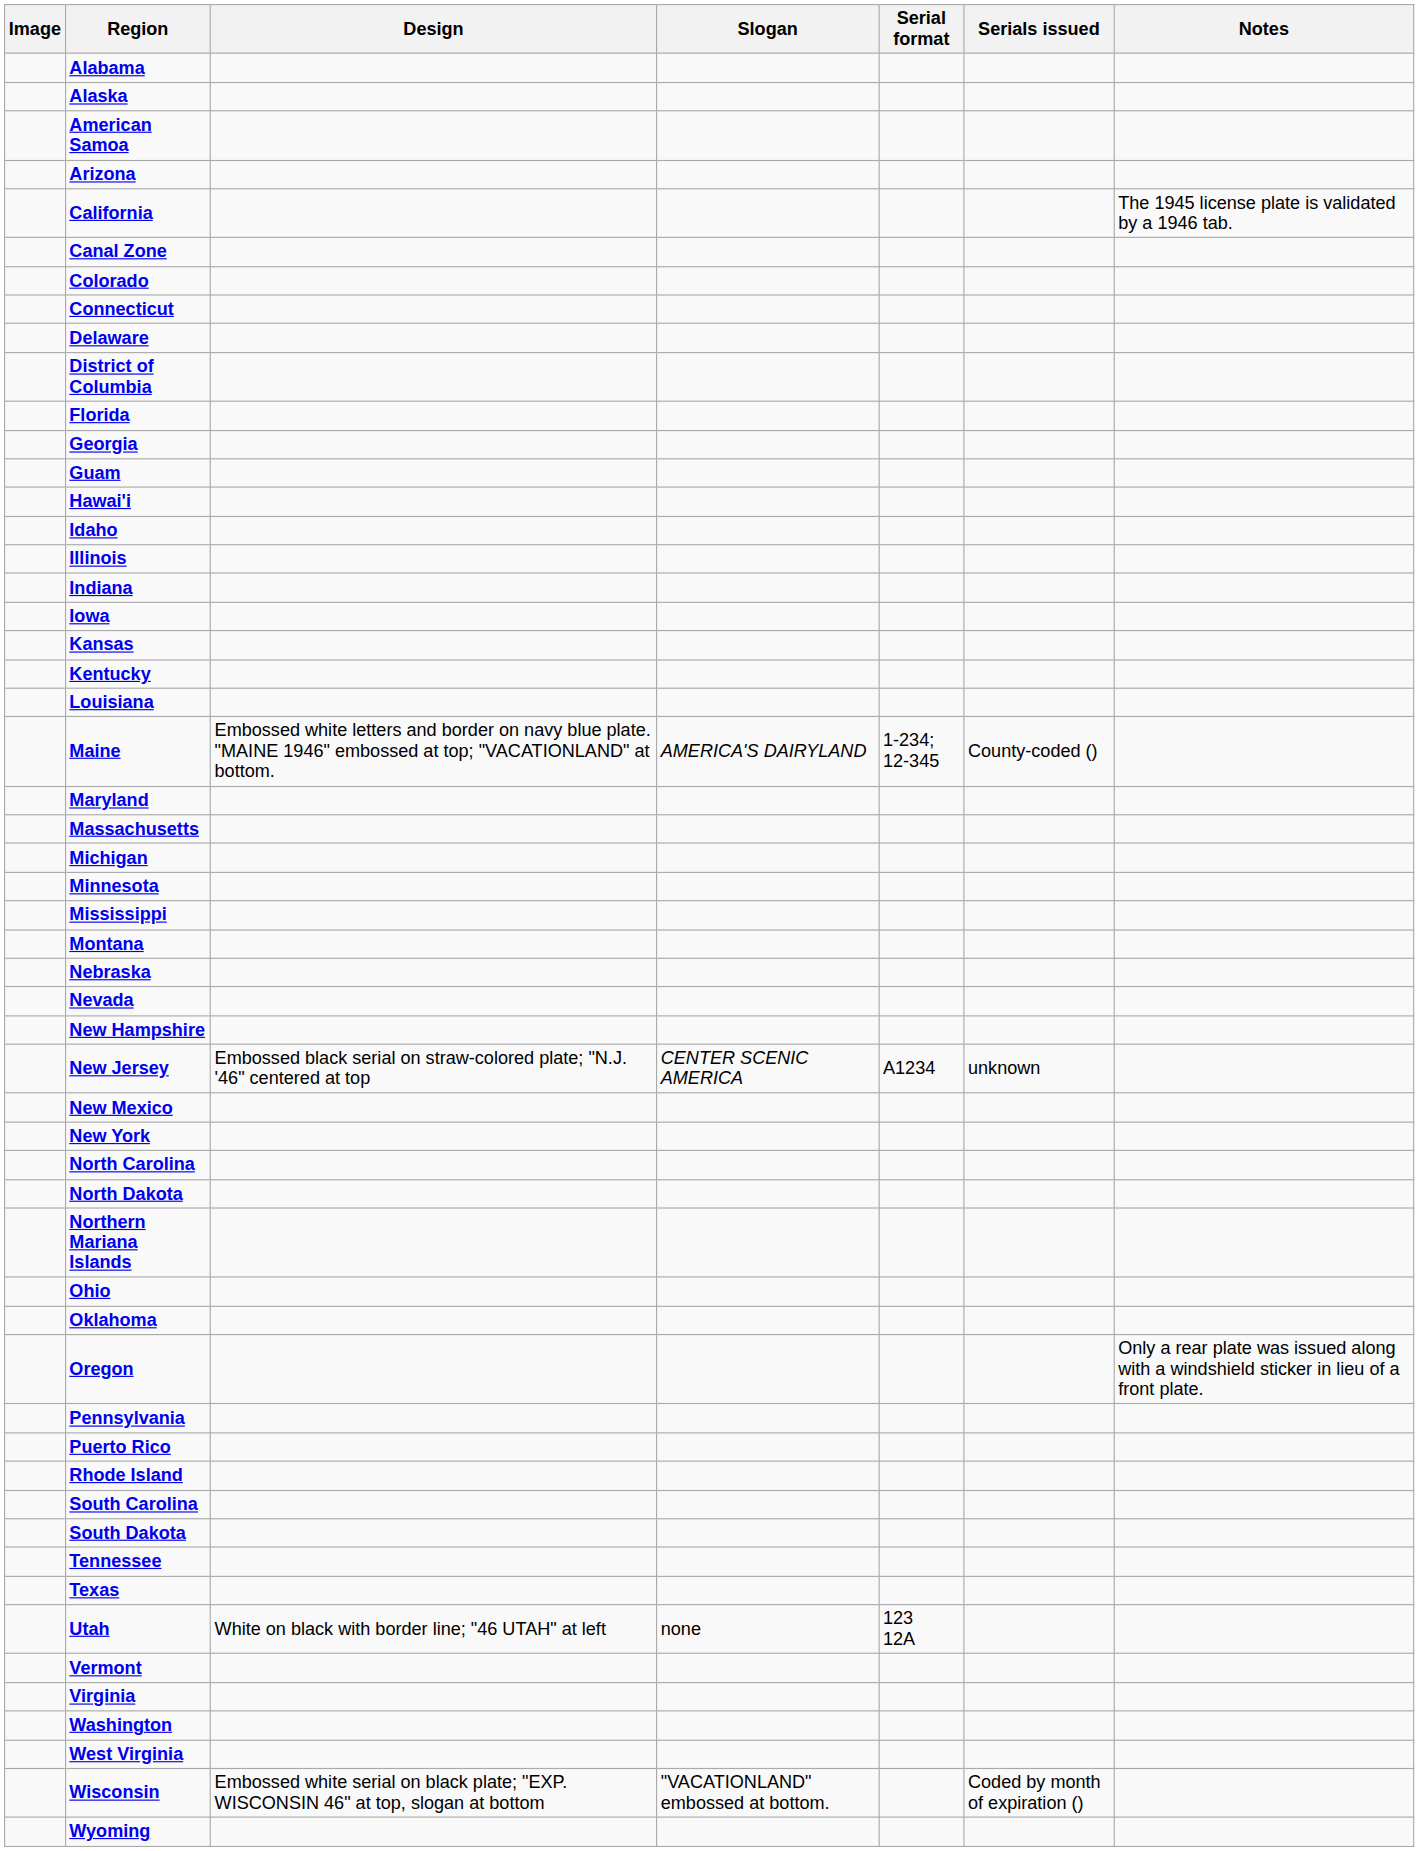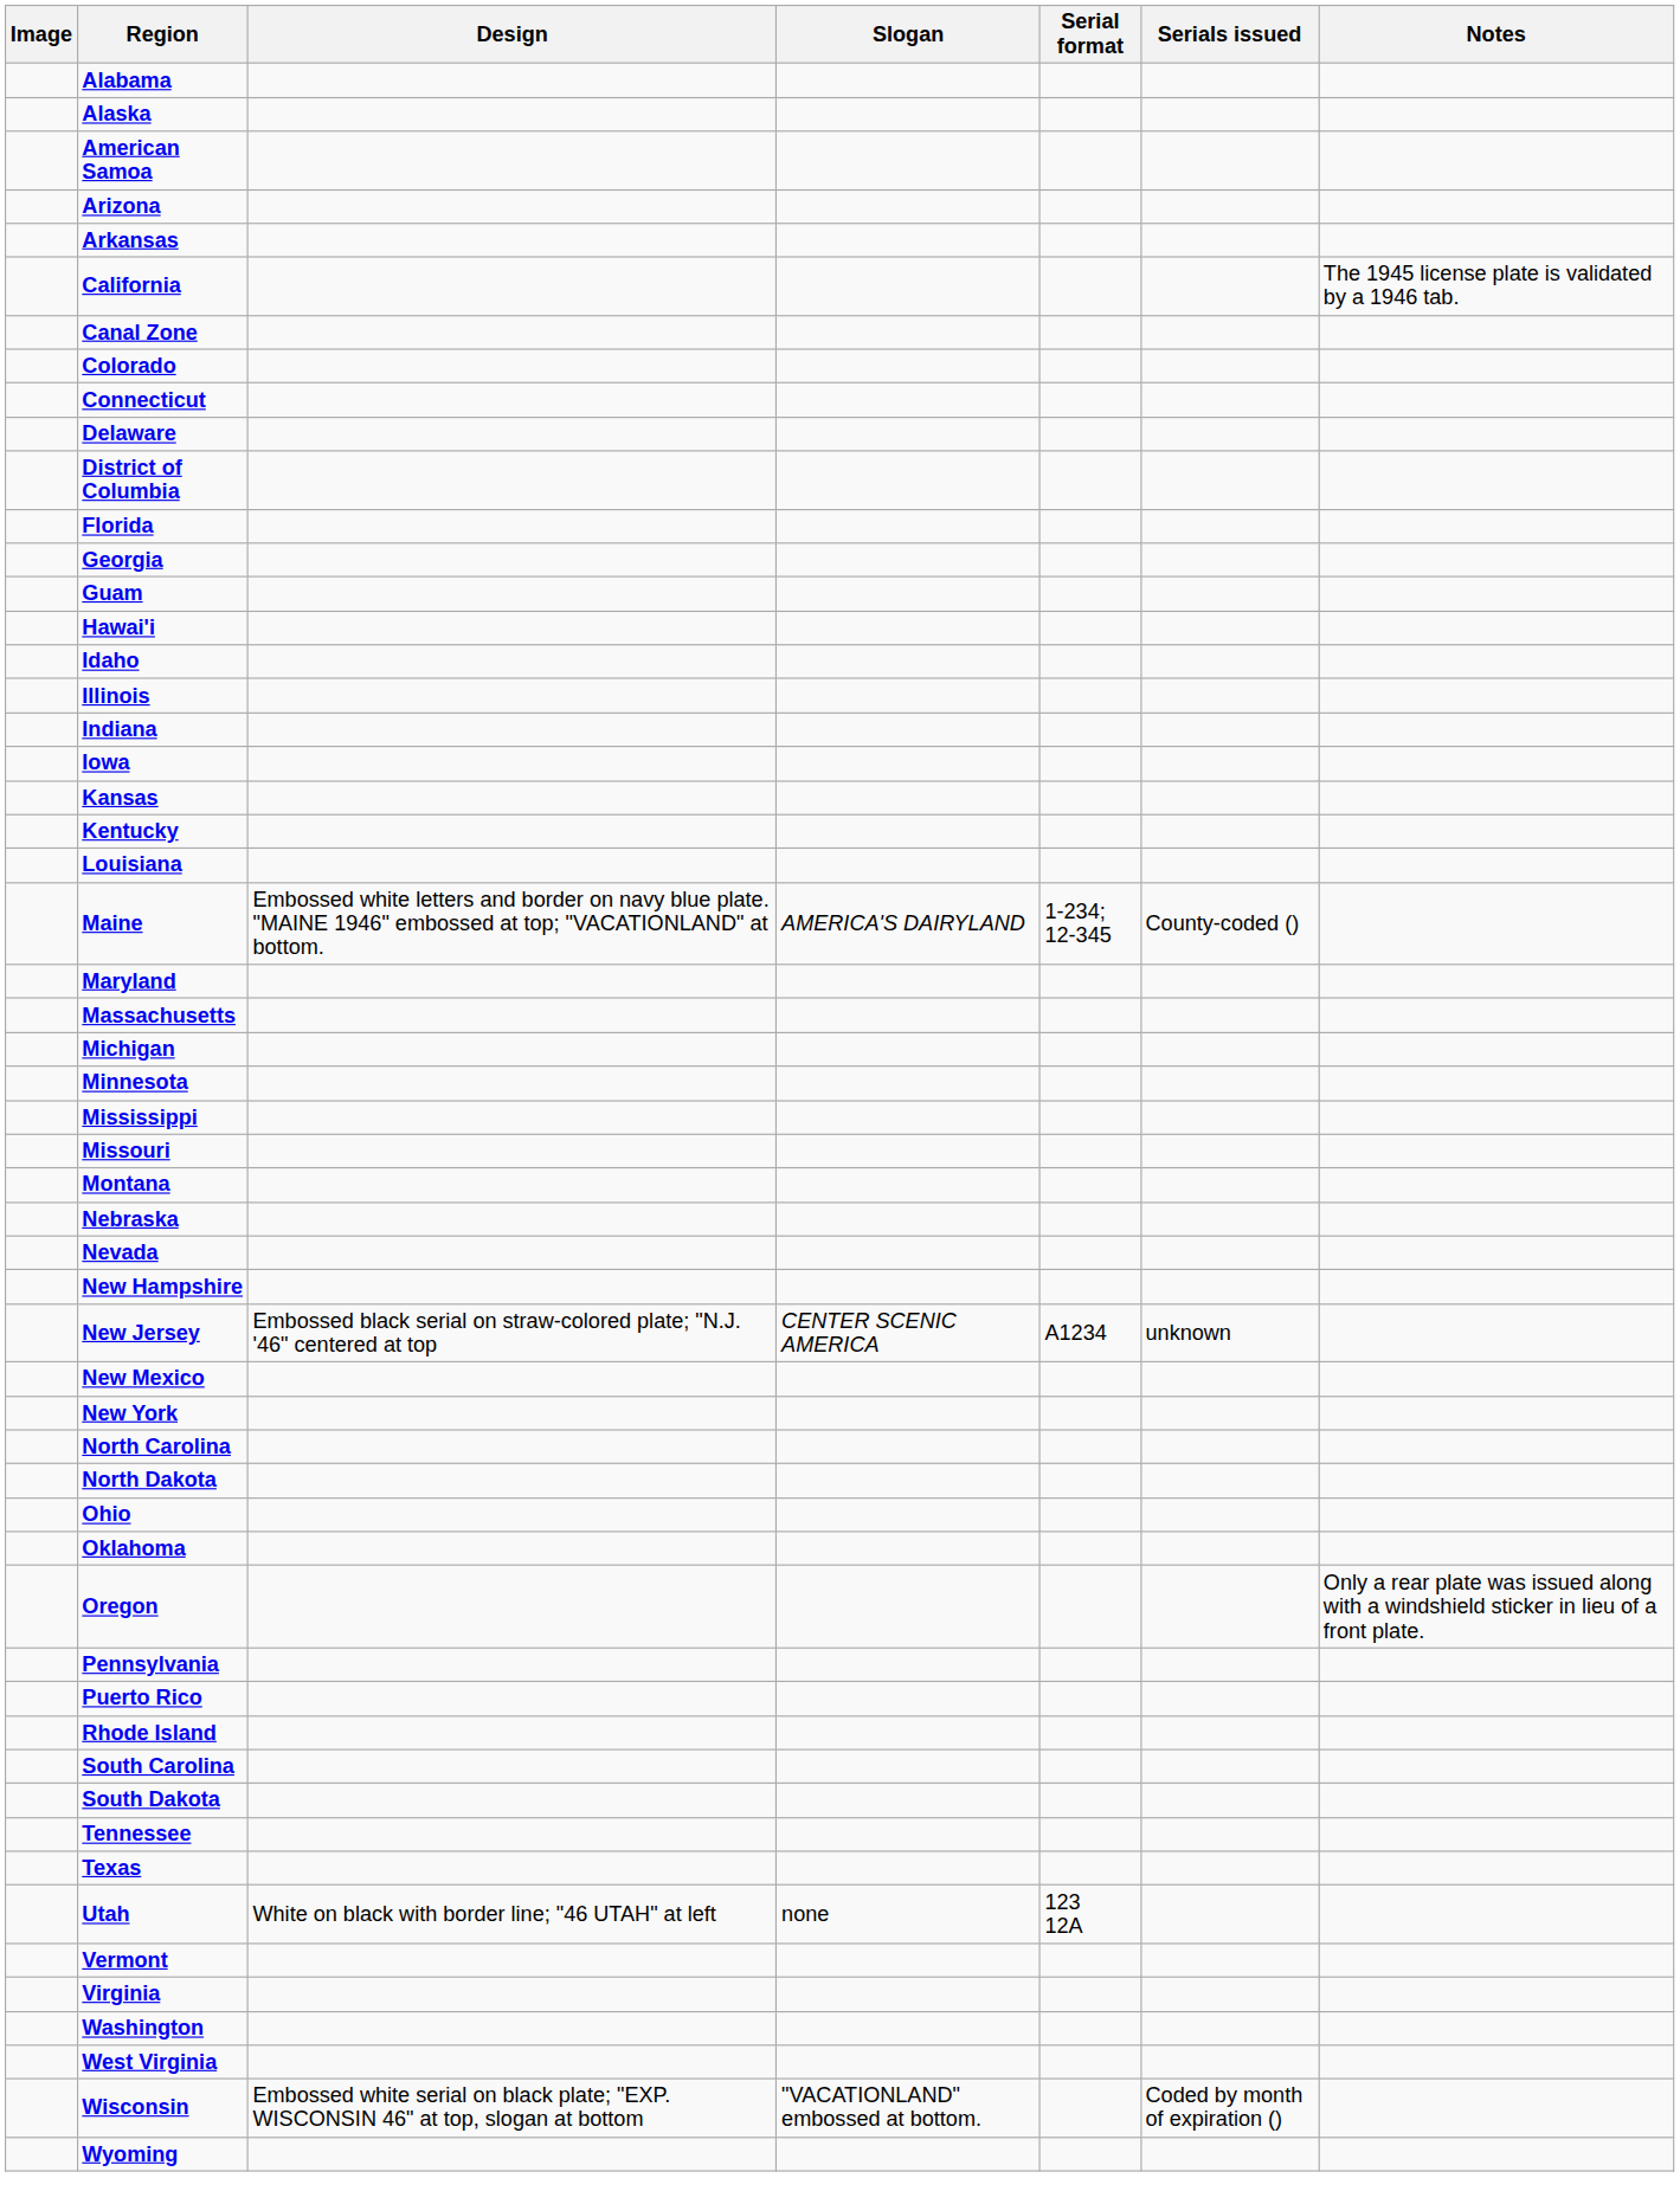 <table class="wikitable">
 <tr>
 <th>Image</th>
 <th>Region</th>
 <th>Design</th>
 <th>Slogan</th>
 <th>Serial format</th>
 <th>Serials issued</th>
 <th>Notes</th>
 </tr>
 <tr>
 <td></td>
 <td><strong><a href='#'>Alabama</a></strong></td>
 <td></td>
 <td></td>
 <td></td>
 <td></td>
 <td></td>
 </tr>
 <tr>
 <td></td>
 <td><strong><a href='#'>Alaska</a></strong></td>
 <td></td>
 <td></td>
 <td></td>
 <td></td>
 <td></td>
 </tr>
 <tr>
 <td></td>
 <td><strong><a href='#'>American Samoa</a></strong></td>
 <td></td>
 <td></td>
 <td></td>
 <td></td>
 <td></td>
 </tr>
 <tr>
 <td></td>
 <td><strong><a href='#'>Arizona</a></strong></td>
+<td></td>
+<td></td>
+<td></td>
+<td></td>
+<td></td>
+</tr>
+<tr>
+<td></td>
+<td><strong><a href='#'>Arkansas</a></strong></td>
 <td></td>
 <td></td>
 <td></td>
 <td></td>
 <td></td>
 </tr>
 <tr>
 <td></td>
 <td><strong><a href='#'>California</a></strong></td>
 <td></td>
 <td></td>
 <td></td>
 <td></td>
 <td>The 1945 license plate is validated by a 1946 tab.</td>
 </tr>
 <tr>
 <td></td>
 <td><strong><a href='#'>Canal Zone</a></strong></td>
 <td></td>
 <td></td>
 <td></td>
 <td></td>
 <td></td>
 </tr>
 <tr>
 <td></td>
 <td><strong><a href='#'>Colorado</a></strong></td>
 <td></td>
 <td></td>
 <td></td>
 <td></td>
 <td></td>
 </tr>
 <tr>
 <td></td>
 <td><strong><a href='#'>Connecticut</a></strong></td>
 <td></td>
 <td></td>
 <td></td>
 <td></td>
 <td></td>
 </tr>
 <tr>
 <td></td>
 <td><strong><a href='#'>Delaware</a></strong></td>
 <td></td>
 <td></td>
 <td></td>
 <td></td>
 <td></td>
 </tr>
 <tr>
 <td></td>
 <td><strong><a href='#'>District of<br>Columbia</a></strong></td>
 <td></td>
 <td></td>
 <td></td>
 <td></td>
 <td></td>
 </tr>
 <tr>
 <td></td>
 <td><strong><a href='#'>Florida</a></strong></td>
 <td></td>
 <td></td>
 <td></td>
 <td></td>
 <td></td>
 </tr>
 <tr>
 <td></td>
 <td><strong><a href='#'>Georgia</a></strong></td>
 <td></td>
 <td></td>
 <td></td>
 <td></td>
 <td></td>
 </tr>
 <tr>
 <td></td>
 <td><strong><a href='#'>Guam</a></strong></td>
 <td></td>
 <td></td>
 <td></td>
 <td></td>
 <td></td>
 </tr>
 <tr>
 <td></td>
 <td><strong><a href='#'>Hawai'i</a></strong></td>
 <td></td>
 <td></td>
 <td></td>
 <td></td>
 <td></td>
 </tr>
 <tr>
 <td></td>
 <td><strong><a href='#'>Idaho</a></strong></td>
 <td></td>
 <td></td>
 <td></td>
 <td></td>
 <td></td>
 </tr>
 <tr>
 <td></td>
 <td><strong><a href='#'>Illinois</a></strong></td>
 <td></td>
 <td></td>
 <td></td>
 <td></td>
 <td></td>
 </tr>
 <tr>
 <td></td>
 <td><strong><a href='#'>Indiana</a></strong></td>
 <td></td>
 <td></td>
 <td></td>
 <td></td>
 <td></td>
 </tr>
 <tr>
 <td></td>
 <td><strong><a href='#'>Iowa</a></strong></td>
 <td></td>
 <td></td>
 <td></td>
 <td></td>
 <td></td>
 </tr>
 <tr>
 <td></td>
 <td><strong><a href='#'>Kansas</a></strong></td>
 <td></td>
 <td></td>
 <td></td>
 <td></td>
 <td></td>
 </tr>
 <tr>
 <td></td>
 <td><strong><a href='#'>Kentucky</a></strong></td>
 <td></td>
 <td></td>
 <td></td>
 <td></td>
 <td></td>
 </tr>
 <tr>
 <td></td>
 <td><strong><a href='#'>Louisiana</a></strong></td>
 <td></td>
 <td></td>
 <td></td>
 <td></td>
 <td></td>
 </tr>
 <tr>
 <td></td>
 <td><strong><a href='#'>Maine</a></strong></td>
 <td>Embossed white letters and border on navy blue plate. "MAINE 1946" embossed at top; "VACATIONLAND" at bottom.</td>
 <td><em>AMERICA'S DAIRYLAND</em></td>
 <td>1-234; 12-345</td>
 <td>County-coded ()</td>
 <td></td>
 </tr>
 <tr>
 <td></td>
 <td><strong><a href='#'>Maryland</a></strong></td>
 <td></td>
 <td></td>
 <td></td>
 <td></td>
 <td></td>
 </tr>
 <tr>
 <td></td>
 <td><strong><a href='#'>Massachusetts</a></strong></td>
 <td></td>
 <td></td>
 <td></td>
 <td></td>
 <td></td>
 </tr>
 <tr>
 <td></td>
 <td><strong><a href='#'>Michigan</a></strong></td>
 <td></td>
 <td></td>
 <td></td>
 <td></td>
 <td></td>
 </tr>
 <tr>
 <td></td>
 <td><strong><a href='#'>Minnesota</a></strong></td>
 <td></td>
 <td></td>
 <td></td>
 <td></td>
 <td></td>
 </tr>
 <tr>
 <td></td>
 <td><strong><a href='#'>Mississippi</a></strong></td>
 <td></td>
 <td></td>
 <td></td>
 <td></td>
 <td></td>
 </tr>
 <tr>
 <td></td>
+<td><strong><a href='#'>Missouri</a></strong></td>
+<td></td>
+<td></td>
+<td></td>
+<td></td>
+<td></td>
+</tr>
+<tr>
+<td></td>
 <td><strong><a href='#'>Montana</a></strong></td>
 <td></td>
 <td></td>
 <td></td>
 <td></td>
 <td></td>
 </tr>
 <tr>
 <td></td>
 <td><strong><a href='#'>Nebraska</a></strong></td>
 <td></td>
 <td></td>
 <td></td>
 <td></td>
 <td></td>
 </tr>
 <tr>
 <td></td>
 <td><strong><a href='#'>Nevada</a></strong></td>
 <td></td>
 <td></td>
 <td></td>
 <td></td>
 <td></td>
 </tr>
 <tr>
 <td></td>
 <td><strong><a href='#'>New Hampshire</a></strong></td>
 <td></td>
 <td></td>
 <td></td>
 <td></td>
 <td></td>
 </tr>
 <tr>
 <td></td>
 <td><strong><a href='#'>New Jersey</a></strong></td>
 <td>Embossed black serial on straw-colored plate; "N.J. '46" centered at top</td>
 <td><em>CENTER SCENIC AMERICA</em></td>
 <td>A1234</td>
 <td>unknown</td>
 <td></td>
 </tr>
 <tr>
 <td></td>
 <td><strong><a href='#'>New Mexico</a></strong></td>
 <td></td>
 <td></td>
 <td></td>
 <td></td>
 <td></td>
 </tr>
 <tr>
 <td></td>
 <td><strong><a href='#'>New York</a></strong></td>
 <td></td>
 <td></td>
 <td></td>
 <td></td>
 <td></td>
 </tr>
 <tr>
 <td></td>
 <td><strong><a href='#'>North Carolina</a></strong></td>
 <td></td>
 <td></td>
 <td></td>
 <td></td>
 <td></td>
 </tr>
 <tr>
 <td></td>
 <td><strong><a href='#'>North Dakota</a></strong></td>
-<td></td>
-<td></td>
-<td></td>
-<td></td>
-<td></td>
-</tr>
-<tr>
-<td></td>
-<td><strong><a href='#'>Northern Mariana<br> Islands</a></strong></td>
 <td></td>
 <td></td>
 <td></td>
 <td></td>
 <td></td>
 </tr>
 <tr>
 <td></td>
 <td><strong><a href='#'>Ohio</a></strong></td>
 <td></td>
 <td></td>
 <td></td>
 <td></td>
 <td></td>
 </tr>
 <tr>
 <td></td>
 <td><strong><a href='#'>Oklahoma</a></strong></td>
 <td></td>
 <td></td>
 <td></td>
 <td></td>
 <td></td>
 </tr>
 <tr>
 <td></td>
 <td><strong><a href='#'>Oregon</a></strong></td>
 <td></td>
 <td></td>
 <td></td>
 <td></td>
 <td>Only a rear plate was issued along with a windshield sticker in lieu of a front plate.</td>
 </tr>
 <tr>
 <td></td>
 <td><strong><a href='#'>Pennsylvania</a></strong></td>
 <td></td>
 <td></td>
 <td></td>
 <td></td>
 <td></td>
 </tr>
 <tr>
 <td></td>
 <td><strong><a href='#'>Puerto Rico</a></strong></td>
 <td></td>
 <td></td>
 <td></td>
 <td></td>
 <td></td>
 </tr>
 <tr>
 <td></td>
 <td><strong><a href='#'>Rhode Island</a></strong></td>
 <td></td>
 <td></td>
 <td></td>
 <td></td>
 <td></td>
 </tr>
 <tr>
 <td></td>
 <td><strong><a href='#'>South Carolina</a></strong></td>
 <td></td>
 <td></td>
 <td></td>
 <td></td>
 <td></td>
 </tr>
 <tr>
 <td></td>
 <td><strong><a href='#'>South Dakota</a></strong></td>
 <td></td>
 <td></td>
 <td></td>
 <td></td>
 <td></td>
 </tr>
 <tr>
 <td></td>
 <td><strong><a href='#'>Tennessee</a></strong></td>
 <td></td>
 <td></td>
 <td></td>
 <td></td>
 <td></td>
 </tr>
 <tr>
 <td></td>
 <td><strong><a href='#'>Texas</a></strong></td>
 <td></td>
 <td></td>
 <td></td>
 <td></td>
 <td></td>
 </tr>
 <tr>
 <td></td>
 <td><strong><a href='#'>Utah</a></strong></td>
 <td>White on black with border line; "46 UTAH" at left</td>
 <td>none</td>
 <td>123<br>12A</td>
 <td></td>
 <td></td>
 </tr>
 <tr>
 <td></td>
 <td><strong><a href='#'>Vermont</a></strong></td>
 <td></td>
 <td></td>
 <td></td>
 <td></td>
 <td></td>
 </tr>
 <tr>
 <td></td>
 <td><strong><a href='#'>Virginia</a></strong></td>
 <td></td>
 <td></td>
 <td></td>
 <td></td>
 <td></td>
 </tr>
 <tr>
 <td></td>
 <td><strong><a href='#'>Washington</a></strong></td>
 <td></td>
 <td></td>
 <td></td>
 <td></td>
 <td></td>
 </tr>
 <tr>
 <td></td>
 <td><strong><a href='#'>West Virginia</a></strong></td>
 <td></td>
 <td></td>
 <td></td>
 <td></td>
 <td></td>
 </tr>
 <tr>
 <td></td>
 <td><strong><a href='#'>Wisconsin</a></strong></td>
 <td>Embossed white serial on black plate; "EXP. WISCONSIN 46" at top, slogan at bottom</td>
 <td>"VACATIONLAND" embossed at bottom.</td>
 <td></td>
 <td>Coded by month of expiration ()</td>
 <td></td>
 </tr>
 <tr>
 <td></td>
 <td><strong><a href='#'>Wyoming</a></strong></td>
 <td></td>
 <td></td>
 <td></td>
 <td></td>
 <td></td>
 </tr>
 </table>
